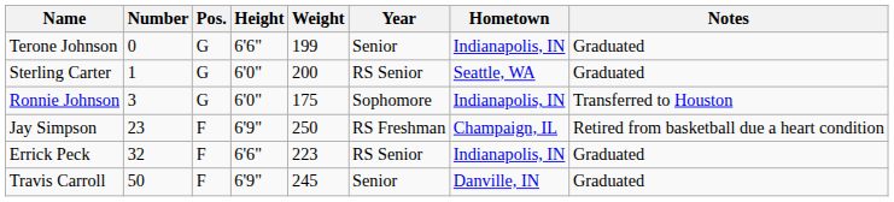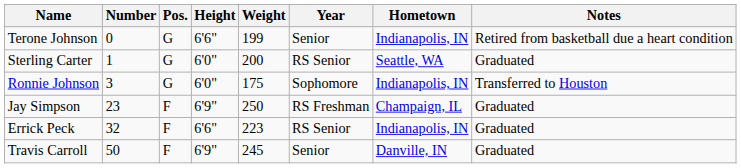 <table class="wikitable sortable" border="1">
 <tr>
 <th>Name</th>
 <th>Number</th>
 <th>Pos.</th>
 <th>Height</th>
 <th>Weight</th>
 <th>Year</th>
 <th>Hometown</th>
 <th class="unsortable">Notes</th>
 </tr>
 <tr>
 <td>Terone Johnson</td>
 <td>0</td>
 <td>G</td>
 <td>6'6"</td>
 <td>199</td>
 <td>Senior</td>
 <td><a href='#'>Indianapolis, IN</a></td>
-<td>Graduated</td>
+<td>Retired from basketball due a heart condition </td>
 </tr>
 <tr>
 <td>Sterling Carter</td>
 <td>1</td>
 <td>G</td>
 <td>6'0"</td>
 <td>200</td>
 <td>RS Senior</td>
 <td><a href='#'>Seattle, WA</a></td>
 <td>Graduated</td>
 </tr>
 <tr>
 <td><a href='#'>Ronnie Johnson</a></td>
 <td>3</td>
 <td>G</td>
 <td>6'0"</td>
 <td>175</td>
 <td>Sophomore</td>
 <td><a href='#'>Indianapolis, IN</a></td>
 <td>Transferred to <a href='#'>Houston</a></td>
 </tr>
 <tr>
 <td>Jay Simpson</td>
 <td>23</td>
 <td>F</td>
 <td>6'9"</td>
 <td>250</td>
 <td>RS Freshman</td>
 <td><a href='#'>Champaign, IL</a></td>
-<td>Retired from basketball due a heart condition </td>
+<td>Graduated</td>
 </tr>
 <tr>
 <td>Errick Peck</td>
 <td>32</td>
 <td>F</td>
 <td>6'6"</td>
 <td>223</td>
 <td>RS Senior</td>
 <td><a href='#'>Indianapolis, IN</a></td>
 <td>Graduated</td>
 </tr>
 <tr>
 <td>Travis Carroll</td>
 <td>50</td>
 <td>F</td>
 <td>6'9"</td>
 <td>245</td>
 <td>Senior</td>
 <td><a href='#'>Danville, IN</a></td>
 <td>Graduated</td>
 </tr>
 </table>
